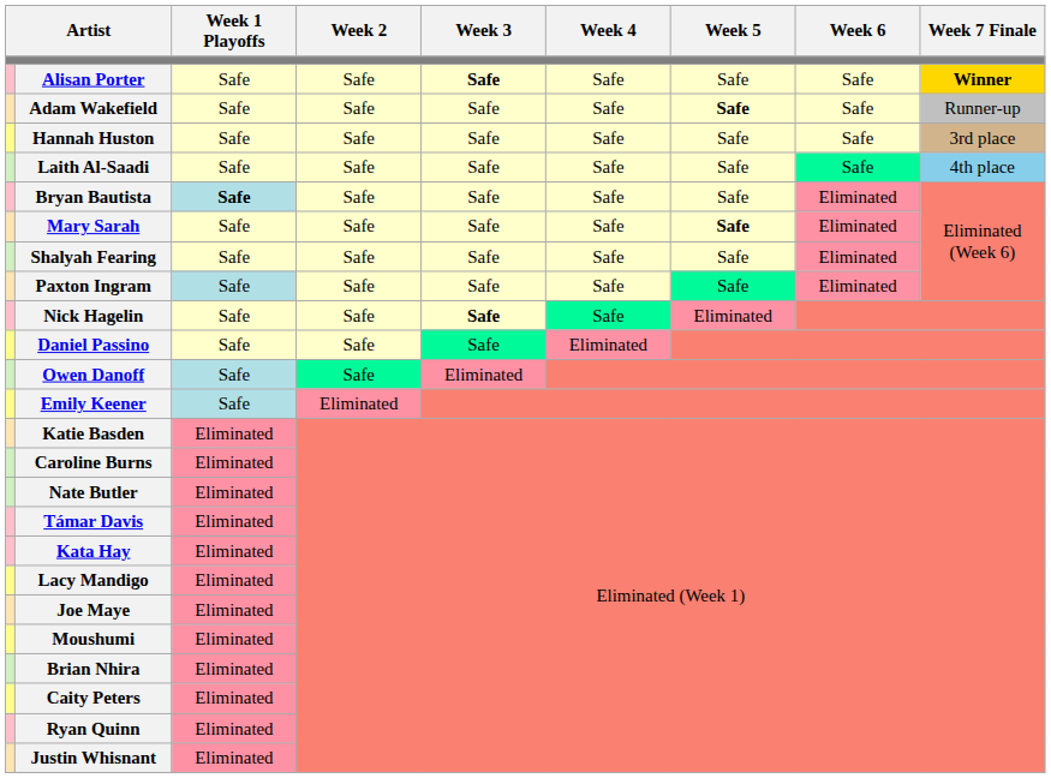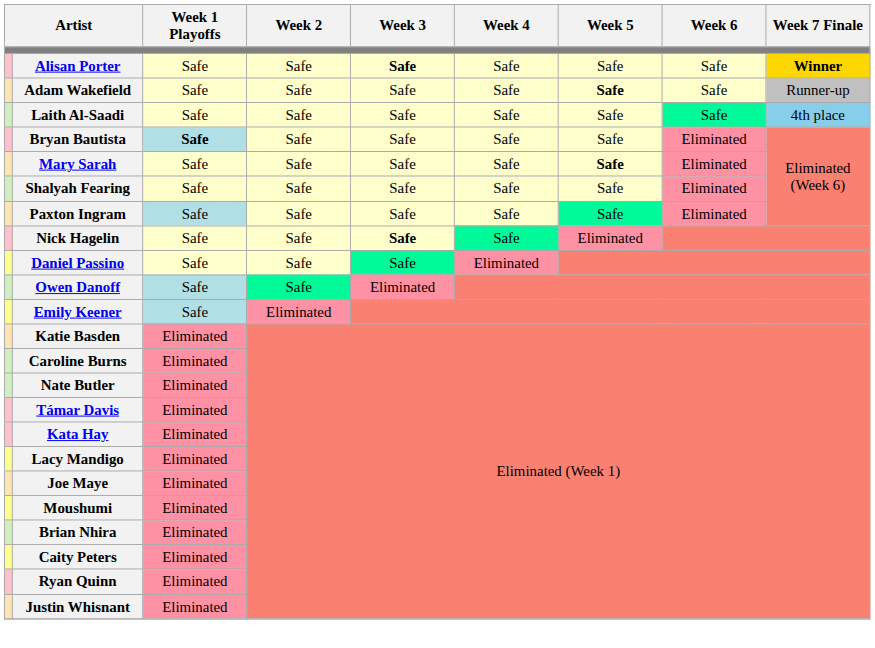 <table class="wikitable"  style="text-align:center; font-size:95%; width:100%;">
 <tr>
 </tr>
 <tr>
 <th colspan="2">Artist</th>
 <th style="width:12%;">Week 1 Playoffs</th>
 <th style="width:12%;">Week 2</th>
 <th style="width:12%;">Week 3</th>
 <th style="width:12%;">Week 4</th>
 <th style="width:12%;">Week 5</th>
 <th style="width:12%;">Week 6</th>
 <th style="width:12%;">Week 7 Finale</th>
 </tr>
 <tr>
 <th colspan="9" style="background:gray;"></th>
 </tr>
 <tr>
 <th style="background:pink;"></th>
 <th><a href='#'>Alisan Porter</a></th>
 <td style="background:#ffc;">Safe</td>
 <td style="background:#ffc;">Safe</td>
 <td style="background:#ffc;"><strong>Safe</strong></td>
 <td style="background:#ffc;">Safe</td>
 <td style="background:#ffc;">Safe</td>
 <td style="background:#ffc;">Safe</td>
 <td style="background:gold;"><strong>Winner</strong></td>
 </tr>
 <tr>
 <th style="background:#ffe5b4;"></th>
 <th>Adam Wakefield</th>
 <td style="background:#ffc;">Safe</td>
 <td style="background:#ffc;">Safe</td>
 <td style="background:#ffc;">Safe</td>
 <td style="background:#ffc;">Safe</td>
 <td style="background:#ffc;"><strong>Safe</strong></td>
 <td style="background:#ffc;">Safe</td>
 <td style="background:silver;">Runner-up</td>
-</tr>
-<tr>
-<th style="background:#FFFF90;"></th>
-<th>Hannah Huston</th>
-<td style="background:#ffc;">Safe</td>
-<td style="background:#ffc;">Safe</td>
-<td style="background:#ffc;">Safe</td>
-<td style="background:#ffc;">Safe</td>
-<td style="background:#ffc;">Safe</td>
-<td style="background:#ffc;">Safe</td>
-<td style="background:tan;">3rd place</td>
 </tr>
 <tr>
 <th style="background:#d0f0c0;"></th>
 <th>Laith Al-Saadi</th>
 <td style="background:#ffc;">Safe</td>
 <td style="background:#ffc;">Safe</td>
 <td style="background:#ffc;">Safe</td>
 <td style="background:#ffc;">Safe</td>
 <td style="background:#ffc;">Safe</td>
 <td style="background:#00FA9A;">Safe</td>
 <td style="background:#87ceeb;">4th place</td>
 </tr>
 <tr>
 <th style="background:pink;"></th>
 <th>Bryan Bautista</th>
 <td style="background:#B0E0E6;"><strong>Safe</strong></td>
 <td style="background:#ffc;">Safe</td>
 <td style="background:#ffc;">Safe</td>
 <td style="background:#ffc;">Safe</td>
 <td style="background:#ffc;">Safe</td>
 <td style="background:#FF91A4;">Eliminated</td>
 <td rowspan="4" colspan="1" style="background:salmon;">Eliminated (Week 6)</td>
 </tr>
 <tr>
 <th style="background:#ffe5b4;"></th>
 <th><a href='#'>Mary Sarah</a></th>
 <td style="background:#ffc;">Safe</td>
 <td style="background:#ffc;">Safe</td>
 <td style="background:#ffc;">Safe</td>
 <td style="background:#ffc;">Safe</td>
 <td style="background:#ffc;"><strong>Safe</strong></td>
 <td style="background:#FF91A4;">Eliminated</td>
 </tr>
 <tr>
 <th style="background:#d0f0c0;"></th>
 <th>Shalyah Fearing</th>
 <td style="background:#ffc;">Safe</td>
 <td style="background:#ffc;">Safe</td>
 <td style="background:#ffc;">Safe</td>
 <td style="background:#ffc;">Safe</td>
 <td style="background:#ffc;">Safe</td>
 <td style="background:#FF91A4;">Eliminated</td>
 </tr>
 <tr>
 <th style="background:#ffe5b4;"></th>
 <th>Paxton Ingram</th>
 <td style="background:#B0E0E6;">Safe</td>
 <td style="background:#ffc;">Safe</td>
 <td style="background:#ffc;">Safe</td>
 <td style="background:#ffc;">Safe</td>
 <td style="background:#00FA9A;">Safe</td>
 <td style="background:#FF91A4;">Eliminated</td>
 </tr>
 <tr>
 <th style="background:pink;"></th>
 <th>Nick Hagelin</th>
 <td style="background:#ffc;">Safe</td>
 <td style="background:#ffc;">Safe</td>
 <td style="background:#ffc;"><strong>Safe</strong></td>
 <td style="background:#00FA9A;">Safe</td>
 <td style="background:#FF91A4;">Eliminated</td>
 <td style="background:salmon;" colspan=2></td>
 </tr>
 <tr>
 <th style="background:#FFFF90;"></th>
 <th><a href='#'>Daniel Passino</a></th>
 <td style="background:#ffc;">Safe</td>
 <td style="background:#ffc;">Safe</td>
 <td style="background:#00FA9A;">Safe</td>
 <td style="background:#FF91A4;">Eliminated</td>
 <td style="background:salmon;" colspan=3></td>
 </tr>
 <tr>
 <th style="background:#d0f0c0;"></th>
 <th><a href='#'>Owen Danoff</a></th>
 <td style="background:#B0E0E6;">Safe</td>
 <td style="background:#00FA9A;">Safe</td>
 <td style="background:#FF91A4;">Eliminated</td>
 <td style="background:salmon;" colspan=4></td>
 </tr>
 <tr>
 <th style="background:#FFFF90;"></th>
 <th><a href='#'>Emily Keener</a></th>
 <td style="background:#B0E0E6;">Safe</td>
 <td style="background:#FF91A4;">Eliminated</td>
 <td style="background:salmon;" colspan=5></td>
 </tr>
 <tr>
 <th style="background:#ffe5b4;"></th>
 <th>Katie Basden</th>
 <td style="background:#FF91A4;">Eliminated</td>
 <td rowspan="12" colspan="6" style="background:salmon;">Eliminated (Week 1)</td>
 </tr>
 <tr>
 <th style="background:#d0f0c0;"></th>
 <th>Caroline Burns</th>
 <td style="background:#FF91A4;">Eliminated</td>
 </tr>
 <tr>
 <th style="background:#d0f0c0;"></th>
 <th>Nate Butler</th>
 <td style="background:#FF91A4;">Eliminated</td>
 </tr>
 <tr>
 <th style="background:pink;"></th>
 <th><a href='#'>Támar Davis</a></th>
 <td style="background:#FF91A4;">Eliminated</td>
 </tr>
 <tr>
 <th style="background:pink;"></th>
 <th><a href='#'>Kata Hay</a></th>
 <td style="background:#FF91A4;">Eliminated</td>
 </tr>
 <tr>
 <th style="background:#FFFF90;"></th>
 <th>Lacy Mandigo</th>
 <td style="background:#FF91A4;">Eliminated</td>
 </tr>
 <tr>
 <th style="background:#ffe5b4;"></th>
 <th>Joe Maye</th>
 <td style="background:#FF91A4;">Eliminated</td>
 </tr>
 <tr>
 <th style="background:#FFFF90;"></th>
 <th>Moushumi</th>
 <td style="background:#FF91A4;">Eliminated</td>
 </tr>
 <tr>
 <th style="background:#d0f0c0;"></th>
 <th>Brian Nhira</th>
 <td style="background:#FF91A4;">Eliminated</td>
 </tr>
 <tr>
 <th style="background:#FFFF90;"></th>
 <th>Caity Peters</th>
 <td style="background:#FF91A4;">Eliminated</td>
 </tr>
 <tr>
 <th style="background:pink;"></th>
 <th>Ryan Quinn</th>
 <td style="background:#FF91A4;">Eliminated</td>
 </tr>
 <tr>
 <th style="background:#ffe5b4;"></th>
 <th>Justin Whisnant</th>
 <td style="background:#FF91A4;">Eliminated</td>
 </tr>
 <tr>
 </tr>
 </table>
